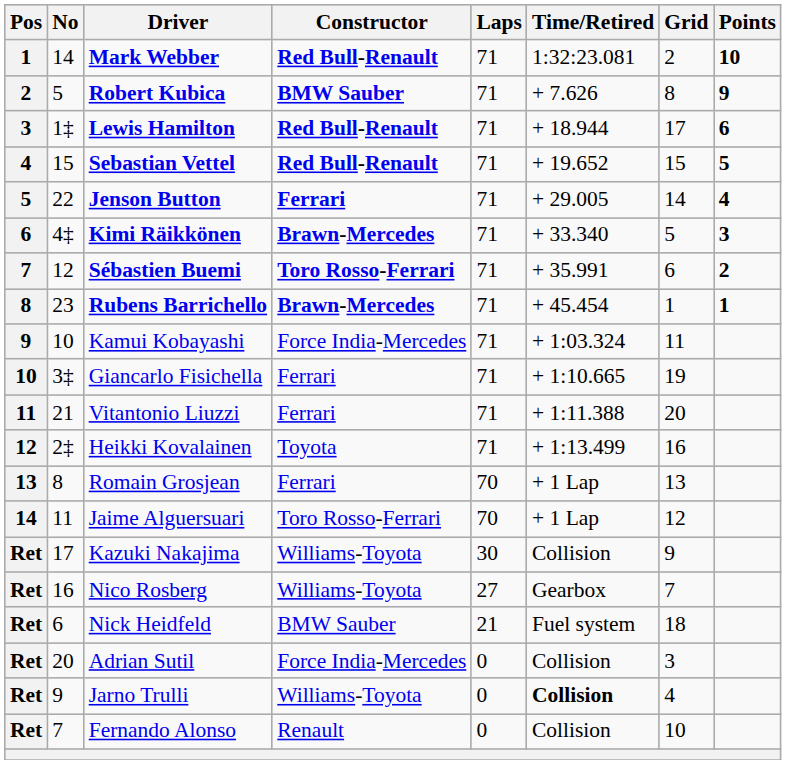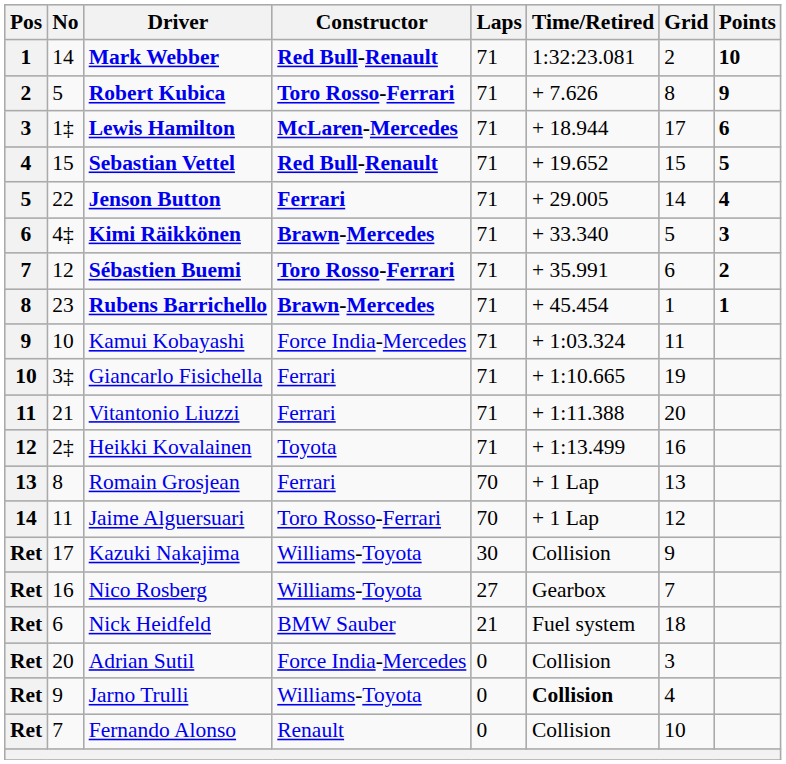 <table class="wikitable" style="font-size: 85%">
 <tr>
 <th>Pos</th>
 <th>No</th>
 <th>Driver</th>
 <th>Constructor</th>
 <th>Laps</th>
 <th>Time/Retired</th>
 <th>Grid</th>
 <th>Points</th>
 </tr>
 <tr>
 <th>1</th>
 <td>14</td>
 <td><strong> <a href='#'>Mark Webber</a></strong></td>
 <td><strong><a href='#'>Red Bull</a>-<a href='#'>Renault</a></strong></td>
 <td>71</td>
 <td>1:32:23.081</td>
 <td>2</td>
 <td><strong>10</strong></td>
 </tr>
 <tr>
 <th>2</th>
 <td>5</td>
 <td><strong> <a href='#'>Robert Kubica</a></strong></td>
-<td><strong><a href='#'>BMW Sauber</a></strong></td>
+<td><strong><a href='#'>Toro Rosso</a>-<a href='#'>Ferrari</a></strong></td>
 <td>71</td>
 <td>+ 7.626</td>
 <td>8</td>
 <td><strong>9</strong></td>
 </tr>
 <tr>
 <th>3</th>
 <td>1‡</td>
 <td><strong> <a href='#'>Lewis Hamilton</a></strong></td>
-<td><strong><a href='#'>Red Bull</a>-<a href='#'>Renault</a></strong></td>
+<td><strong><a href='#'>McLaren</a>-<a href='#'>Mercedes</a></strong></td>
 <td>71</td>
 <td>+ 18.944</td>
 <td>17</td>
 <td><strong>6</strong></td>
 </tr>
 <tr>
 <th>4</th>
 <td>15</td>
 <td><strong> <a href='#'>Sebastian Vettel</a></strong></td>
 <td><strong><a href='#'>Red Bull</a>-<a href='#'>Renault</a></strong></td>
 <td>71</td>
 <td>+ 19.652</td>
 <td>15</td>
 <td><strong>5</strong></td>
 </tr>
 <tr>
 <th>5</th>
 <td>22</td>
 <td><strong> <a href='#'>Jenson Button</a></strong></td>
 <td><strong><a href='#'>Ferrari</a></strong></td>
 <td>71</td>
 <td>+ 29.005</td>
 <td>14</td>
 <td><strong>4</strong></td>
 </tr>
 <tr>
 <th>6</th>
 <td>4‡</td>
 <td><strong> <a href='#'>Kimi Räikkönen</a></strong></td>
 <td><strong><a href='#'>Brawn</a>-<a href='#'>Mercedes</a></strong></td>
 <td>71</td>
 <td>+ 33.340</td>
 <td>5</td>
 <td><strong>3</strong></td>
 </tr>
 <tr>
 <th>7</th>
 <td>12</td>
 <td><strong> <a href='#'>Sébastien Buemi</a></strong></td>
 <td><strong><a href='#'>Toro Rosso</a>-<a href='#'>Ferrari</a></strong></td>
 <td>71</td>
 <td>+ 35.991</td>
 <td>6</td>
 <td><strong>2</strong></td>
 </tr>
 <tr>
 <th>8</th>
 <td>23</td>
 <td><strong> <a href='#'>Rubens Barrichello</a></strong></td>
 <td><strong><a href='#'>Brawn</a>-<a href='#'>Mercedes</a></strong></td>
 <td>71</td>
 <td>+ 45.454</td>
 <td>1</td>
 <td><strong>1</strong></td>
 </tr>
 <tr>
 <th>9</th>
 <td>10</td>
 <td> <a href='#'>Kamui Kobayashi</a></td>
 <td><a href='#'>Force India</a>-<a href='#'>Mercedes</a></td>
 <td>71</td>
 <td>+ 1:03.324</td>
 <td>11</td>
 <td></td>
 </tr>
 <tr>
 <th>10</th>
 <td>3‡</td>
 <td> <a href='#'>Giancarlo Fisichella</a></td>
 <td><a href='#'>Ferrari</a></td>
 <td>71</td>
 <td>+ 1:10.665</td>
 <td>19</td>
 <td></td>
 </tr>
 <tr>
 <th>11</th>
 <td>21</td>
 <td> <a href='#'>Vitantonio Liuzzi</a></td>
 <td><a href='#'>Ferrari</a></td>
 <td>71</td>
 <td>+ 1:11.388</td>
 <td>20</td>
 <td></td>
 </tr>
 <tr>
 <th>12</th>
 <td>2‡</td>
 <td> <a href='#'>Heikki Kovalainen</a></td>
 <td><a href='#'>Toyota</a></td>
 <td>71</td>
 <td>+ 1:13.499</td>
 <td>16</td>
 <td></td>
 </tr>
 <tr>
 <th>13</th>
 <td>8</td>
 <td> <a href='#'>Romain Grosjean</a></td>
 <td><a href='#'>Ferrari</a></td>
 <td>70</td>
 <td>+ 1 Lap</td>
 <td>13</td>
 <td></td>
 </tr>
 <tr>
 <th>14</th>
 <td>11</td>
 <td> <a href='#'>Jaime Alguersuari</a></td>
 <td><a href='#'>Toro Rosso</a>-<a href='#'>Ferrari</a></td>
 <td>70</td>
 <td>+ 1 Lap</td>
 <td>12</td>
 <td></td>
 </tr>
 <tr>
 <th>Ret</th>
 <td>17</td>
 <td> <a href='#'>Kazuki Nakajima</a></td>
 <td><a href='#'>Williams</a>-<a href='#'>Toyota</a></td>
 <td>30</td>
 <td>Collision</td>
 <td>9</td>
 <td></td>
 </tr>
 <tr>
 <th>Ret</th>
 <td>16</td>
 <td> <a href='#'>Nico Rosberg</a></td>
 <td><a href='#'>Williams</a>-<a href='#'>Toyota</a></td>
 <td>27</td>
 <td>Gearbox</td>
 <td>7</td>
 <td></td>
 </tr>
 <tr>
 <th>Ret</th>
 <td>6</td>
 <td> <a href='#'>Nick Heidfeld</a></td>
 <td><a href='#'>BMW Sauber</a></td>
 <td>21</td>
 <td>Fuel system</td>
 <td>18</td>
 <td></td>
 </tr>
 <tr>
 <th>Ret</th>
 <td>20</td>
 <td> <a href='#'>Adrian Sutil</a></td>
 <td><a href='#'>Force India</a>-<a href='#'>Mercedes</a></td>
 <td>0</td>
 <td>Collision</td>
 <td>3</td>
 <td></td>
 </tr>
 <tr>
 <th>Ret</th>
 <td>9</td>
 <td> <a href='#'>Jarno Trulli</a></td>
 <td><a href='#'>Williams</a>-<a href='#'>Toyota</a></td>
 <td>0</td>
 <td><strong>Collision</strong></td>
 <td>4</td>
 <td></td>
 </tr>
 <tr>
 <th>Ret</th>
 <td>7</td>
 <td> <a href='#'>Fernando Alonso</a></td>
 <td><a href='#'>Renault</a></td>
 <td>0</td>
 <td>Collision</td>
 <td>10</td>
 <td></td>
 </tr>
 <tr>
 <th colspan="8"></th>
 </tr>
 </table>
